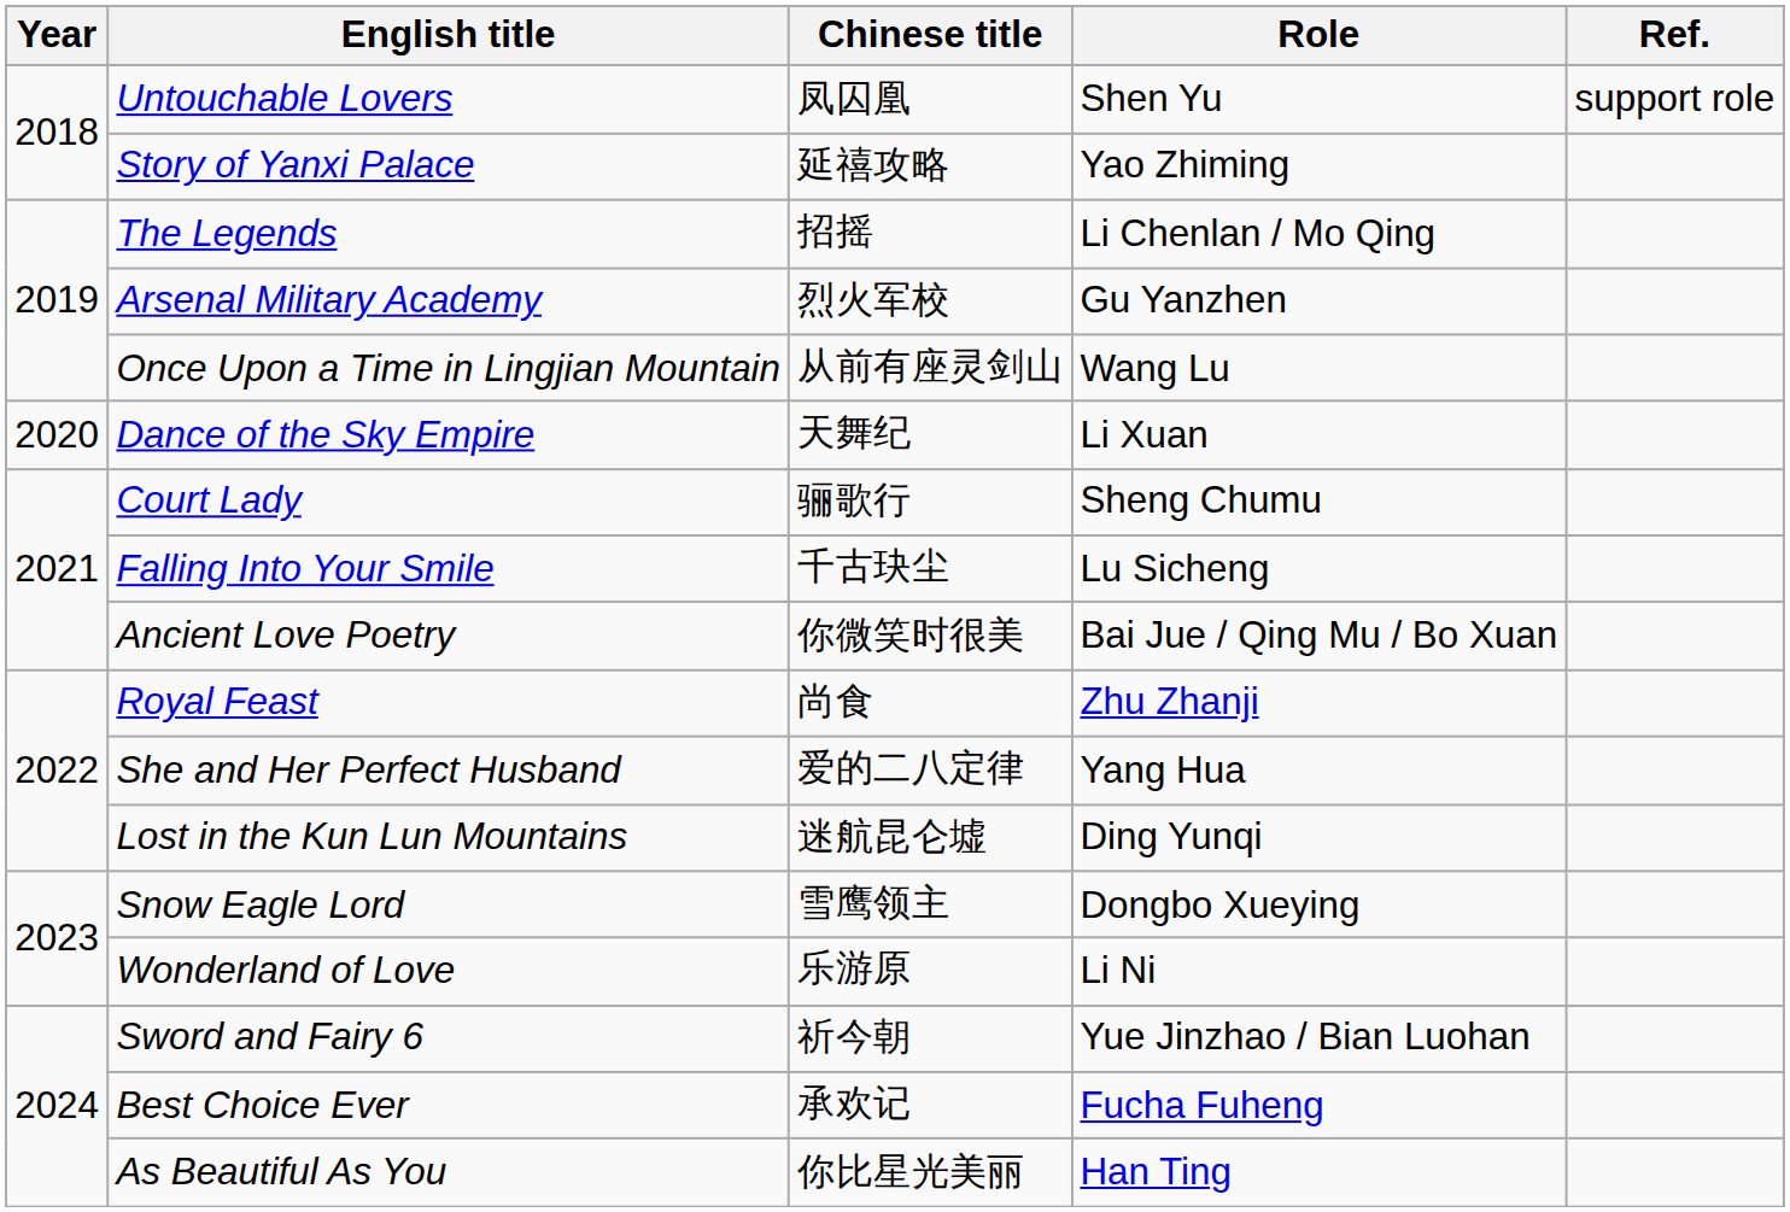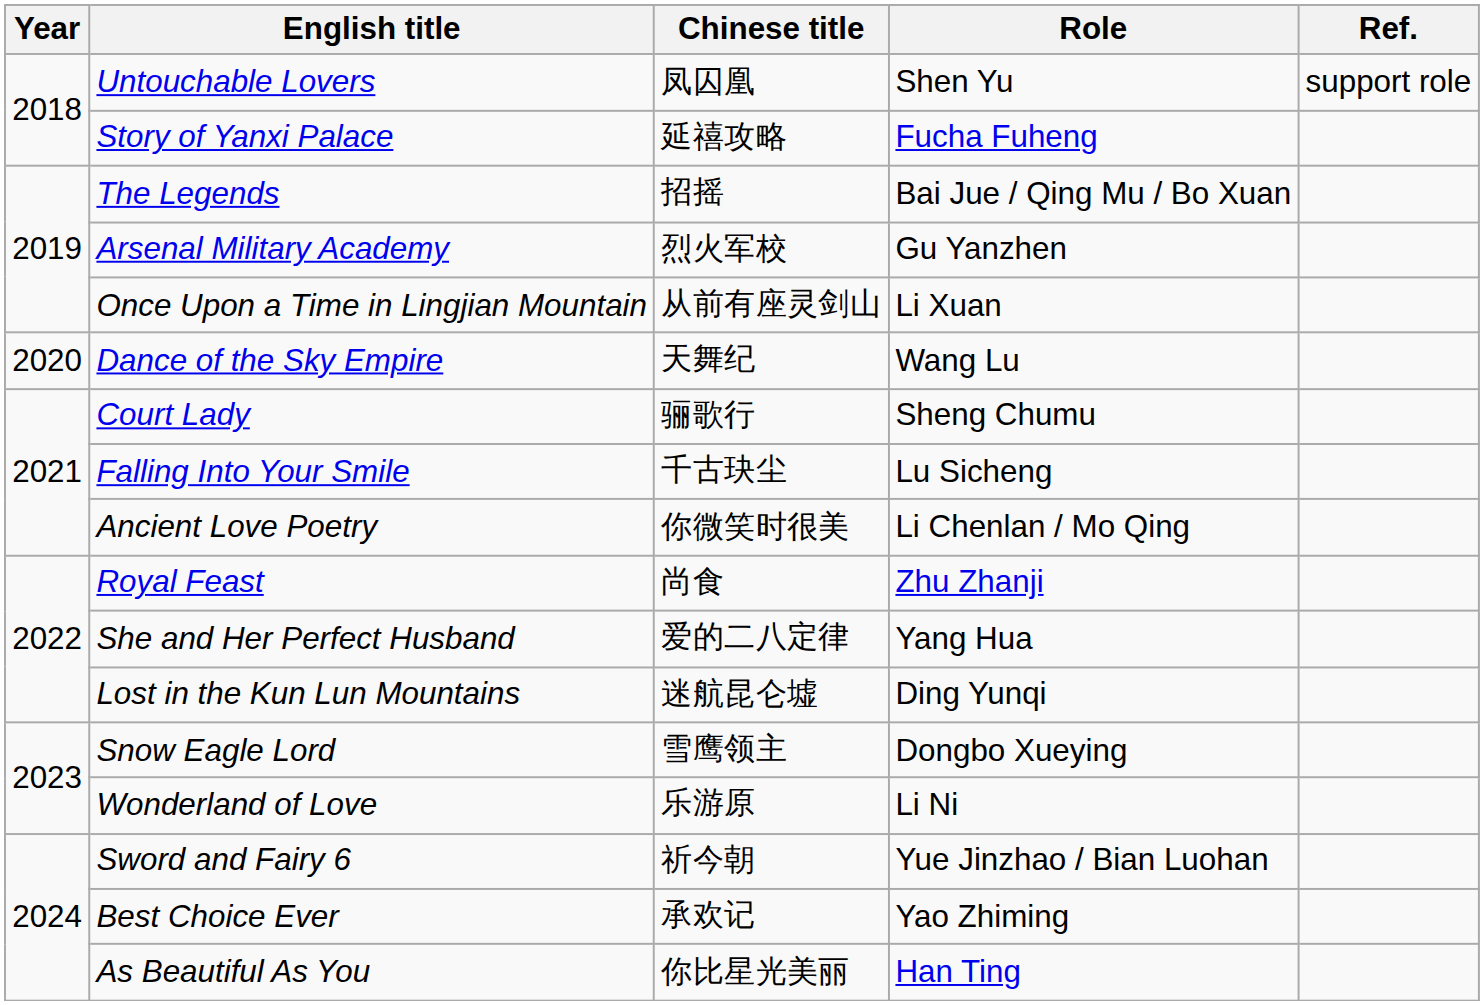 <table class="wikitable">
 <tr>
 <th>Year</th>
 <th>English title</th>
 <th>Chinese title</th>
 <th>Role</th>
 <th>Ref.</th>
 </tr>
 <tr>
 <td rowspan=2>2018</td>
 <td><em><a href='#'>Untouchable Lovers</a></em></td>
 <td>凤囚凰</td>
 <td>Shen Yu</td>
 <td>support role<br></td>
 </tr>
 <tr>
 <td><em><a href='#'>Story of Yanxi Palace</a></em></td>
 <td>延禧攻略</td>
-<td>Yao Zhiming</td>
+<td><a href='#'>Fucha Fuheng</a></td>
 <td></td>
 </tr>
 <tr>
 <td rowspan=3>2019</td>
 <td><em><a href='#'>The Legends</a></em></td>
 <td>招摇</td>
-<td>Li Chenlan / Mo Qing</td>
+<td>Bai Jue / Qing Mu / Bo Xuan</td>
 <td></td>
 </tr>
 <tr>
 <td><em><a href='#'>Arsenal Military Academy</a></em></td>
 <td>烈火军校</td>
 <td>Gu Yanzhen</td>
 <td></td>
 </tr>
 <tr>
 <td><em>Once Upon a Time in Lingjian Mountain</em></td>
 <td>从前有座灵剑山</td>
-<td>Wang Lu</td>
+<td>Li Xuan</td>
 <td></td>
 </tr>
 <tr>
 <td rowspan=1>2020</td>
 <td><em><a href='#'>Dance of the Sky Empire</a></em></td>
 <td>天舞纪</td>
-<td>Li Xuan</td>
+<td>Wang Lu</td>
 <td></td>
 </tr>
 <tr>
 <td rowspan="3">2021</td>
 <td><em><a href='#'>Court Lady</a></em></td>
 <td>骊歌行</td>
 <td>Sheng Chumu</td>
 <td></td>
 </tr>
 <tr>
 <td><em><a href='#'>Falling Into Your Smile</a></em></td>
 <td>千古玦尘</td>
 <td>Lu Sicheng</td>
 <td></td>
 </tr>
 <tr>
 <td><em>Ancient Love Poetry</em></td>
 <td>你微笑时很美</td>
-<td>Bai Jue / Qing Mu / Bo Xuan</td>
+<td>Li Chenlan / Mo Qing</td>
 <td></td>
 </tr>
 <tr>
 <td rowspan="3">2022</td>
 <td><em><a href='#'>Royal Feast</a></em></td>
 <td>尚食</td>
 <td><a href='#'>Zhu Zhanji</a></td>
 <td></td>
 </tr>
 <tr>
 <td><em>She and Her Perfect Husband</em></td>
 <td>爱的二八定律</td>
 <td>Yang Hua</td>
 <td></td>
 </tr>
 <tr>
 <td><em>Lost in the Kun Lun Mountains</em></td>
 <td>迷航昆仑墟</td>
 <td>Ding Yunqi</td>
 <td></td>
 </tr>
 <tr>
 <td rowspan="2">2023</td>
 <td><em>Snow Eagle Lord</em></td>
 <td>雪鹰领主</td>
 <td>Dongbo Xueying</td>
 <td></td>
 </tr>
 <tr>
 <td><em>Wonderland of Love</em></td>
 <td>乐游原</td>
 <td>Li Ni</td>
 <td></td>
 </tr>
 <tr>
 <td rowspan="3">2024</td>
 <td><em>Sword and Fairy 6</em></td>
 <td>祈今朝</td>
 <td>Yue Jinzhao / Bian Luohan</td>
 <td></td>
 </tr>
 <tr>
 <td><em>Best Choice Ever</em></td>
 <td>承欢记</td>
-<td><a href='#'>Fucha Fuheng</a></td>
+<td>Yao Zhiming</td>
 <td></td>
 </tr>
 <tr>
 <td><em>As Beautiful As You</em></td>
 <td>你比星光美丽</td>
 <td><a href='#'>Han Ting</a></td>
 <td></td>
 </tr>
 </table>
